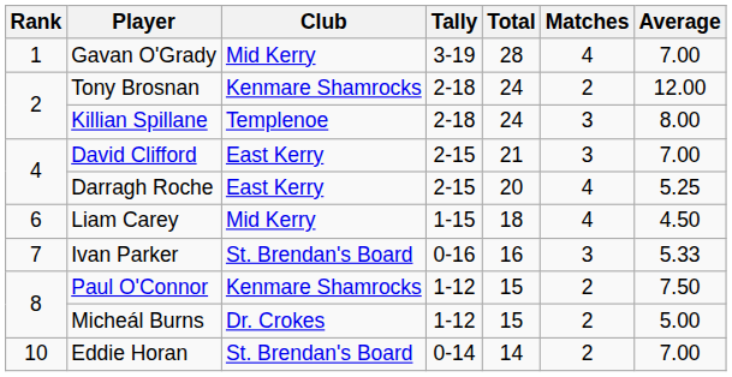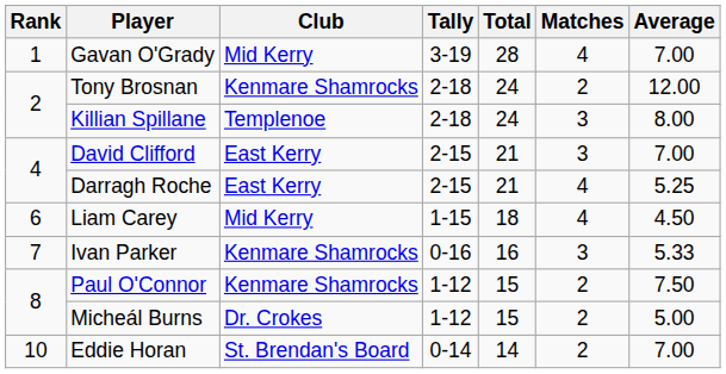 <table class="wikitable">
 <tr>
 <th>Rank</th>
 <th>Player</th>
 <th>Club</th>
 <th>Tally</th>
 <th>Total</th>
 <th>Matches</th>
 <th>Average</th>
 </tr>
 <tr>
 <td rowspan="1" style="text-align:center;">1</td>
 <td>Gavan O'Grady</td>
 <td><a href='#'>Mid Kerry</a></td>
 <td align=center>3-19</td>
 <td align=center>28</td>
 <td align=center>4</td>
 <td align=center>7.00</td>
 </tr>
 <tr>
 <td rowspan="2" style="text-align:center;">2</td>
 <td>Tony Brosnan</td>
 <td><a href='#'>Kenmare Shamrocks</a></td>
 <td align=center>2-18</td>
 <td align=center>24</td>
 <td align=center>2</td>
 <td align=center>12.00</td>
 </tr>
 <tr>
 <td><a href='#'>Killian Spillane</a></td>
 <td><a href='#'>Templenoe</a></td>
 <td align=center>2-18</td>
 <td align=center>24</td>
 <td align=center>3</td>
 <td align=center>8.00</td>
 </tr>
 <tr>
 <td rowspan="2" style="text-align:center;">4</td>
 <td><a href='#'>David Clifford</a></td>
 <td><a href='#'>East Kerry</a></td>
 <td align=center>2-15</td>
 <td align=center>21</td>
 <td align=center>3</td>
 <td align=center>7.00</td>
 </tr>
 <tr>
 <td>Darragh Roche</td>
 <td><a href='#'>East Kerry</a></td>
 <td align=center>2-15</td>
-<td align=center>20</td>
+<td align=center>21</td>
 <td align=center>4</td>
 <td align=center>5.25</td>
 </tr>
 <tr>
 <td rowspan="1" style="text-align:center;">6</td>
 <td>Liam Carey</td>
 <td><a href='#'>Mid Kerry</a></td>
 <td align=center>1-15</td>
 <td align=center>18</td>
 <td align=center>4</td>
 <td align=center>4.50</td>
 </tr>
 <tr>
 <td rowspan="1" style="text-align:center;">7</td>
 <td>Ivan Parker</td>
-<td><a href='#'>St. Brendan's Board</a></td>
+<td><a href='#'>Kenmare Shamrocks</a></td>
 <td align=center>0-16</td>
 <td align=center>16</td>
 <td align=center>3</td>
 <td align=center>5.33</td>
 </tr>
 <tr>
 <td rowspan="2" style="text-align:center;">8</td>
 <td><a href='#'>Paul O'Connor</a></td>
 <td><a href='#'>Kenmare Shamrocks</a></td>
 <td align=center>1-12</td>
 <td align=center>15</td>
 <td align=center>2</td>
 <td align=center>7.50</td>
 </tr>
 <tr>
 <td>Micheál Burns</td>
 <td><a href='#'>Dr. Crokes</a></td>
 <td align=center>1-12</td>
 <td align=center>15</td>
 <td align=center>2</td>
 <td align=center>5.00</td>
 </tr>
 <tr>
 <td rowspan="1" style="text-align:center;">10</td>
 <td>Eddie Horan</td>
 <td><a href='#'>St. Brendan's Board</a></td>
 <td align=center>0-14</td>
 <td align=center>14</td>
 <td align=center>2</td>
 <td align=center>7.00</td>
 </tr>
 </table>
